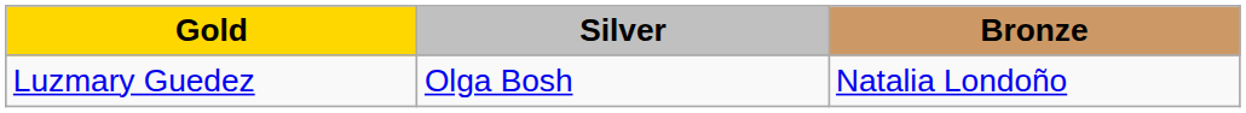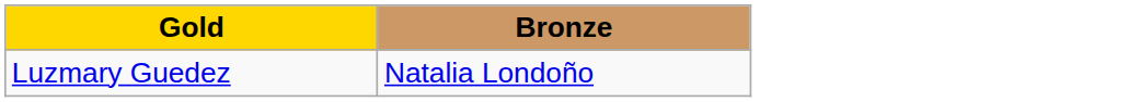 <table class="wikitable" style="text-align:left">
 <tr align="center">
 <td width=200 bgcolor=gold><strong>Gold</strong></td>
-<td width=200 bgcolor=silver><strong>Silver</strong></td>
 <td width=200 bgcolor=CC9966><strong>Bronze</strong></td>
 </tr>
 <tr>
 <td><a href='#'>Luzmary Guedez</a><br><em></em></td>
-<td><a href='#'>Olga Bosh</a><br><em></em></td>
 <td><a href='#'>Natalia Londoño</a><br><em></em></td>
 </tr>
 </table>
